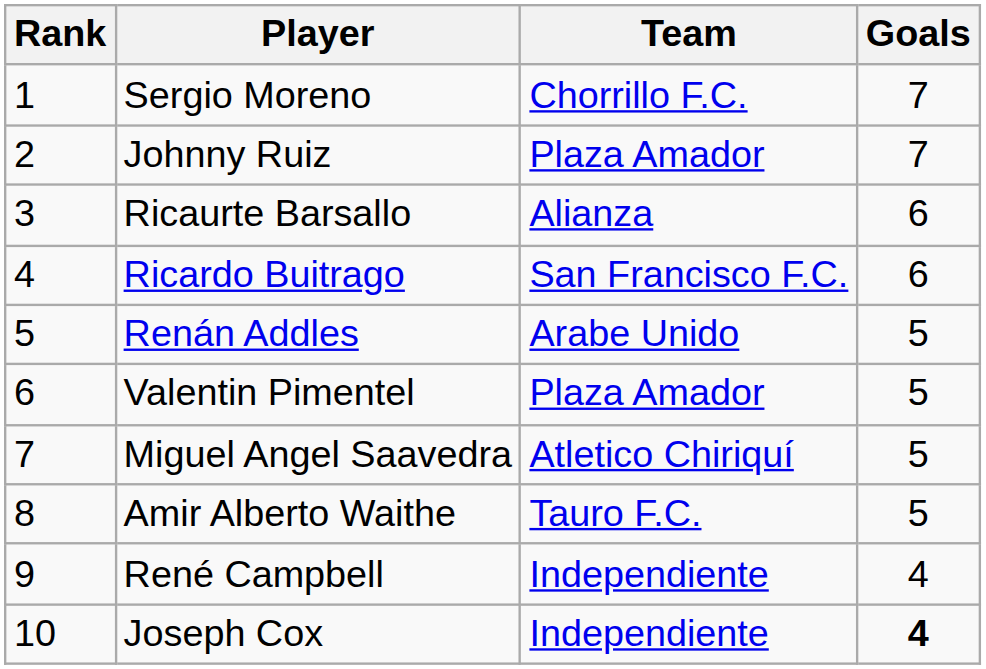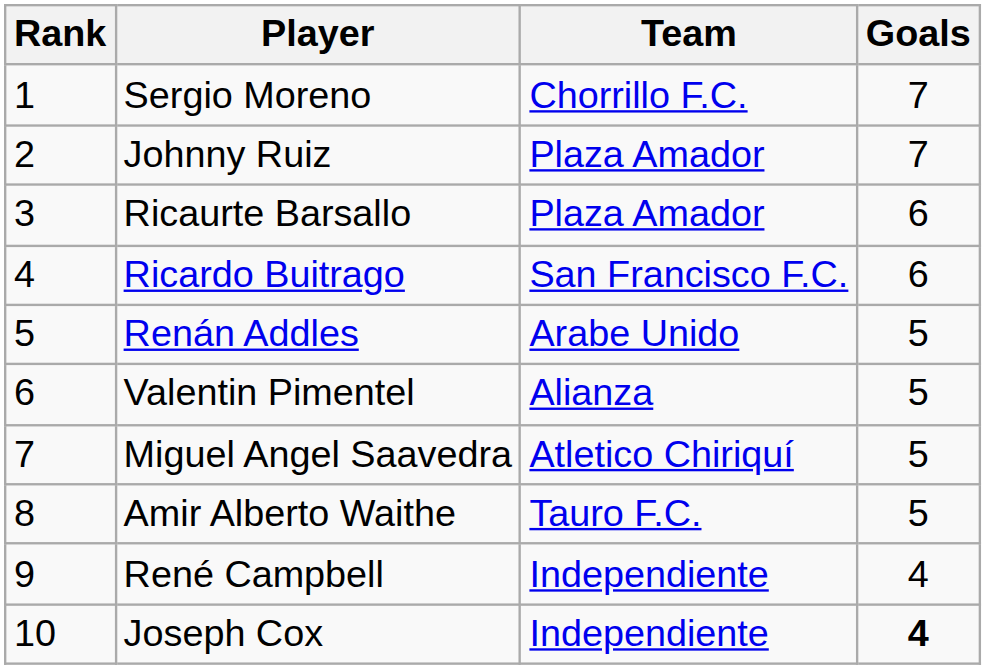 <table class="wikitable">
 <tr>
 <th>Rank</th>
 <th>Player</th>
 <th>Team</th>
 <th>Goals</th>
 </tr>
 <tr>
 <td>1</td>
 <td> Sergio Moreno</td>
 <td><a href='#'>Chorrillo F.C.</a></td>
 <td align=center>7</td>
 </tr>
 <tr>
 <td>2</td>
 <td> Johnny Ruiz</td>
 <td><a href='#'>Plaza Amador</a></td>
 <td align=center>7</td>
 </tr>
 <tr>
 <td>3</td>
 <td> Ricaurte Barsallo</td>
-<td><a href='#'>Alianza</a></td>
+<td><a href='#'>Plaza Amador</a></td>
 <td align=center>6</td>
 </tr>
 <tr>
 <td>4</td>
 <td> <a href='#'>Ricardo Buitrago</a></td>
 <td><a href='#'>San Francisco F.C.</a></td>
 <td align=center>6</td>
 </tr>
 <tr>
 <td>5</td>
 <td> <a href='#'>Renán Addles</a></td>
 <td><a href='#'>Arabe Unido</a></td>
 <td align=center>5</td>
 </tr>
 <tr>
 <td>6</td>
 <td> Valentin Pimentel</td>
-<td><a href='#'>Plaza Amador</a></td>
+<td><a href='#'>Alianza</a></td>
 <td align=center>5</td>
 </tr>
 <tr>
 <td>7</td>
 <td> Miguel Angel Saavedra</td>
 <td><a href='#'>Atletico Chiriquí</a></td>
 <td align=center>5</td>
 </tr>
 <tr>
 <td>8</td>
 <td> Amir Alberto Waithe</td>
 <td><a href='#'>Tauro F.C.</a></td>
 <td align=center>5</td>
 </tr>
 <tr>
 <td>9</td>
 <td> René Campbell</td>
 <td><a href='#'>Independiente</a></td>
 <td align=center>4</td>
 </tr>
 <tr>
 <td>10</td>
 <td> Joseph Cox</td>
 <td><a href='#'>Independiente</a></td>
 <td align=center><strong>4</strong></td>
 </tr>
 </table>
